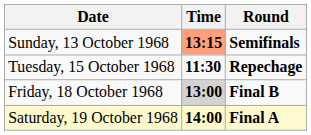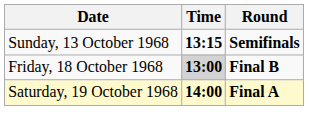 <table class="wikitable">
 <tr>
 <th>Date</th>
 <th>Time</th>
 <th>Round</th>
 </tr>
 <tr>
 <td>Sunday, 13 October 1968</td>
-<td style="background: lightsalmon;"><strong>13:15</strong></td>
+<td><strong>13:15</strong></td>
 <td><strong>Semifinals</strong></td>
-</tr>
-<tr>
-<td>Tuesday, 15 October 1968</td>
-<td><strong>11:30</strong></td>
-<td><strong>Repechage</strong></td>
 </tr>
 <tr>
 <td>Friday, 18 October 1968</td>
 <td style="background: lightgrey;"><strong>13:00</strong></td>
 <td><strong>Final B</strong></td>
 </tr>
 <tr style=background:lemonchiffon>
 <td>Saturday, 19 October 1968</td>
 <td><strong>14:00</strong></td>
 <td><strong>Final A</strong></td>
 </tr>
 </table>
